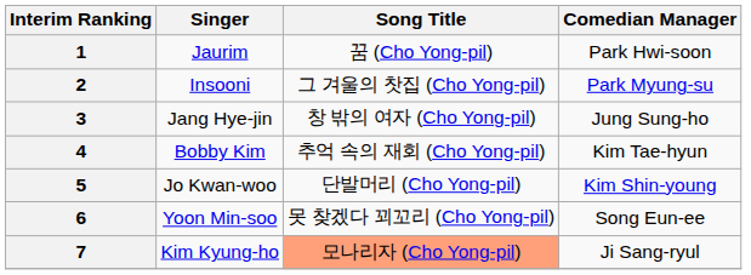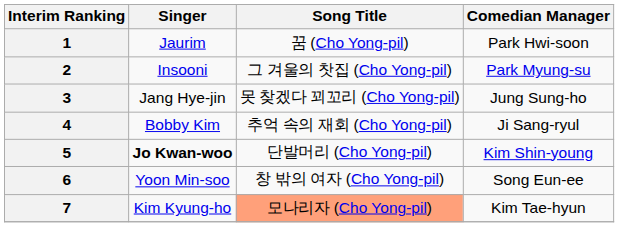 <table class="wikitable">
 <tr>
 <th>Interim Ranking</th>
 <th>Singer</th>
 <th>Song Title</th>
 <th>Comedian Manager</th>
 </tr>
 <tr align="center">
 <th>1</th>
 <td><a href='#'>Jaurim</a></td>
 <td>꿈 (<a href='#'>Cho Yong-pil</a>)</td>
 <td>Park Hwi-soon</td>
 </tr>
 <tr align="center">
 <th>2</th>
 <td><a href='#'>Insooni</a></td>
 <td>그 겨울의 찻집 (<a href='#'>Cho Yong-pil</a>)</td>
 <td><a href='#'>Park Myung-su</a></td>
 </tr>
 <tr align="center">
 <th>3</th>
 <td>Jang Hye-jin</td>
-<td>창 밖의 여자 (<a href='#'>Cho Yong-pil</a>)</td>
+<td>못 찾겠다 꾀꼬리 (<a href='#'>Cho Yong-pil</a>)</td>
 <td>Jung Sung-ho</td>
 </tr>
 <tr align="center">
 <th>4</th>
 <td><a href='#'>Bobby Kim</a></td>
 <td>추억 속의 재회 (<a href='#'>Cho Yong-pil</a>)</td>
-<td>Kim Tae-hyun</td>
+<td>Ji Sang-ryul</td>
 </tr>
 <tr align="center">
 <th>5</th>
-<td>Jo Kwan-woo</td>
+<td><strong>Jo Kwan-woo</strong></td>
 <td>단발머리 (<a href='#'>Cho Yong-pil</a>)</td>
 <td><a href='#'>Kim Shin-young</a></td>
 </tr>
 <tr align="center">
 <th>6</th>
 <td><a href='#'>Yoon Min-soo</a></td>
-<td>못 찾겠다 꾀꼬리 (<a href='#'>Cho Yong-pil</a>)</td>
+<td>창 밖의 여자 (<a href='#'>Cho Yong-pil</a>)</td>
 <td>Song Eun-ee</td>
 </tr>
 <tr align="center">
 <th>7</th>
 <td><a href='#'>Kim Kyung-ho</a></td>
 <td style="background: lightsalmon;">모나리자 (<a href='#'>Cho Yong-pil</a>)</td>
-<td>Ji Sang-ryul</td>
+<td>Kim Tae-hyun</td>
 </tr>
 <tr>
 </tr>
 </table>
